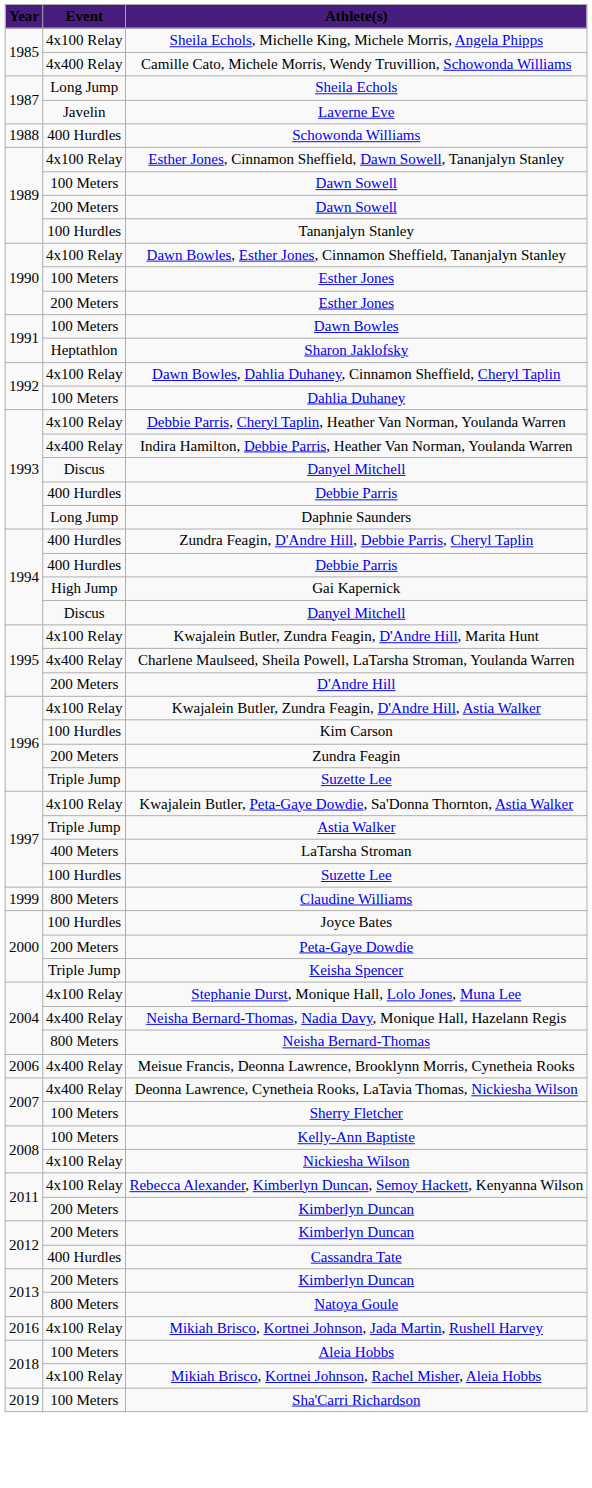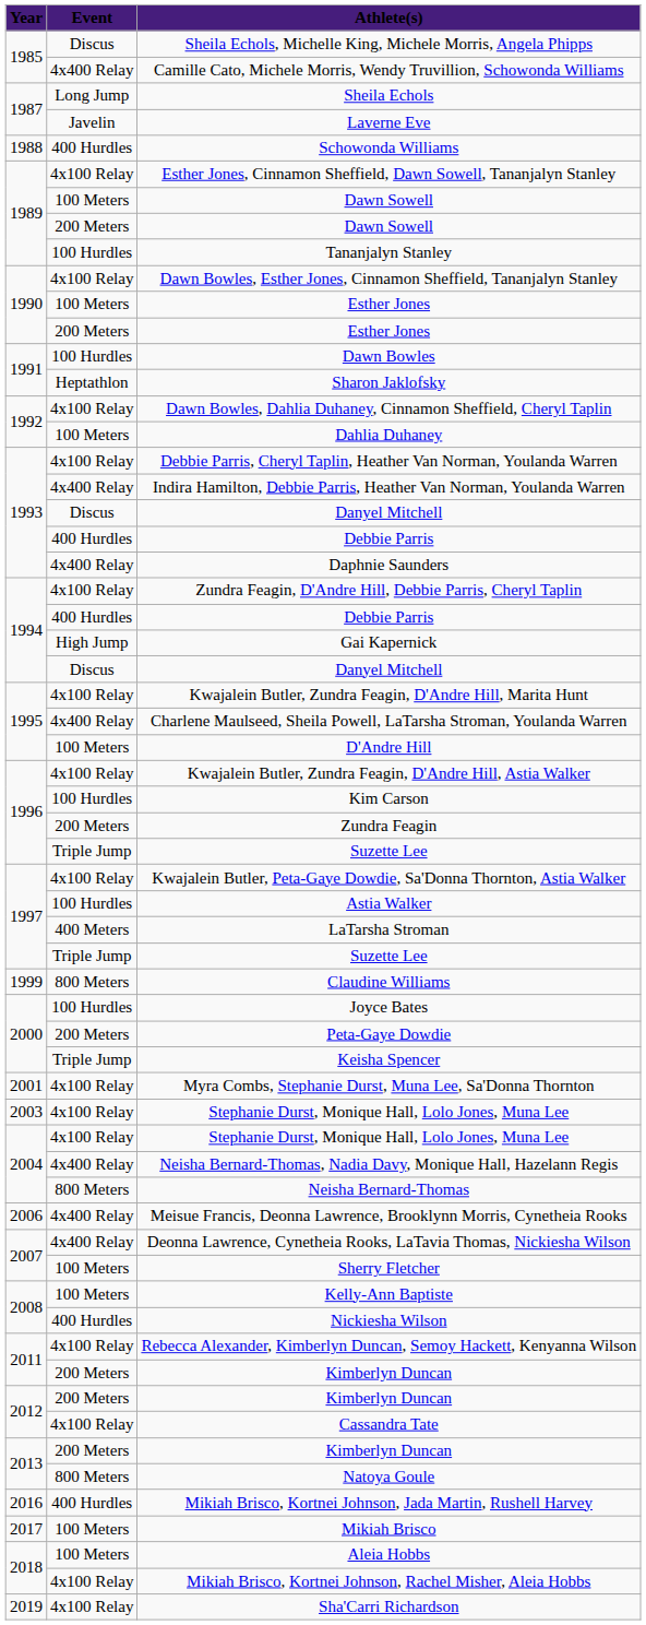 <table style="margin: 1em auto 1em auto" class="wikitable sortable">
 <tr>
 <th style="background:#461d7c;" align="center"><span>Year</span></th>
 <th style="background:#461d7c;" align="center"><span>Event</span></th>
 <th style="background:#461d7c;" align="center"><span>Athlete(s)</span></th>
 </tr>
 <tr style="text-align:center;">
 <td rowspan="2">1985</td>
-<td>4x100 Relay</td>
+<td>Discus</td>
 <td><a href='#'>Sheila Echols</a>, Michelle King, Michele Morris, <a href='#'>Angela Phipps</a></td>
 </tr>
 <tr style="text-align:center;">
 <td>4x400 Relay</td>
 <td>Camille Cato, Michele Morris, Wendy Truvillion, <a href='#'>Schowonda Williams</a></td>
 </tr>
 <tr style="text-align:center;">
 <td rowspan="2">1987</td>
 <td>Long Jump</td>
 <td><a href='#'>Sheila Echols</a></td>
 </tr>
 <tr style="text-align:center;">
 <td>Javelin</td>
 <td><a href='#'>Laverne Eve</a></td>
 </tr>
 <tr style="text-align:center;">
 <td>1988</td>
 <td>400 Hurdles</td>
 <td><a href='#'>Schowonda Williams</a></td>
 </tr>
 <tr style="text-align:center;">
 <td rowspan="4">1989</td>
 <td>4x100 Relay</td>
 <td><a href='#'>Esther Jones</a>, Cinnamon Sheffield, <a href='#'>Dawn Sowell</a>, Tananjalyn Stanley</td>
 </tr>
 <tr style="text-align:center;">
 <td>100 Meters</td>
 <td><a href='#'>Dawn Sowell</a></td>
 </tr>
 <tr style="text-align:center;">
 <td>200 Meters</td>
 <td><a href='#'>Dawn Sowell</a></td>
 </tr>
 <tr style="text-align:center;">
 <td>100 Hurdles</td>
 <td>Tananjalyn Stanley</td>
 </tr>
 <tr style="text-align:center;">
 <td rowspan="3">1990</td>
 <td>4x100 Relay</td>
 <td><a href='#'>Dawn Bowles</a>, <a href='#'>Esther Jones</a>, Cinnamon Sheffield, Tananjalyn Stanley</td>
 </tr>
 <tr style="text-align:center;">
 <td>100 Meters</td>
 <td><a href='#'>Esther Jones</a></td>
 </tr>
 <tr style="text-align:center;">
 <td>200 Meters</td>
 <td><a href='#'>Esther Jones</a></td>
 </tr>
 <tr style="text-align:center;">
 <td rowspan="2">1991</td>
-<td>100 Meters</td>
+<td>100 Hurdles</td>
 <td><a href='#'>Dawn Bowles</a></td>
 </tr>
 <tr style="text-align:center;">
 <td>Heptathlon</td>
 <td><a href='#'>Sharon Jaklofsky</a></td>
 </tr>
 <tr style="text-align:center;">
 <td rowspan="2">1992</td>
 <td>4x100 Relay</td>
 <td><a href='#'>Dawn Bowles</a>, <a href='#'>Dahlia Duhaney</a>, Cinnamon Sheffield, <a href='#'>Cheryl Taplin</a></td>
 </tr>
 <tr style="text-align:center;">
 <td>100 Meters</td>
 <td><a href='#'>Dahlia Duhaney</a></td>
 </tr>
 <tr style="text-align:center;">
 <td rowspan="5">1993</td>
 <td>4x100 Relay</td>
 <td><a href='#'>Debbie Parris</a>, <a href='#'>Cheryl Taplin</a>, Heather Van Norman, Youlanda Warren</td>
 </tr>
 <tr style="text-align:center;">
 <td>4x400 Relay</td>
 <td>Indira Hamilton, <a href='#'>Debbie Parris</a>, Heather Van Norman, Youlanda Warren</td>
 </tr>
 <tr style="text-align:center;">
 <td>Discus</td>
 <td><a href='#'>Danyel Mitchell</a></td>
 </tr>
 <tr style="text-align:center;">
 <td>400 Hurdles</td>
 <td><a href='#'>Debbie Parris</a></td>
 </tr>
 <tr style="text-align:center;">
-<td>Long Jump</td>
+<td>4x400 Relay</td>
 <td>Daphnie Saunders</td>
 </tr>
 <tr style="text-align:center;">
 <td rowspan="4">1994</td>
-<td>400 Hurdles</td>
+<td>4x100 Relay</td>
 <td>Zundra Feagin, <a href='#'>D'Andre Hill</a>, <a href='#'>Debbie Parris</a>, <a href='#'>Cheryl Taplin</a></td>
 </tr>
 <tr style="text-align:center;">
 <td>400 Hurdles</td>
 <td><a href='#'>Debbie Parris</a></td>
 </tr>
 <tr style="text-align:center;">
 <td>High Jump</td>
 <td>Gai Kapernick</td>
 </tr>
 <tr style="text-align:center;">
 <td>Discus</td>
 <td><a href='#'>Danyel Mitchell</a></td>
 </tr>
 <tr style="text-align:center;">
 <td rowspan="3">1995</td>
 <td>4x100 Relay</td>
 <td>Kwajalein Butler, Zundra Feagin, <a href='#'>D'Andre Hill</a>, Marita Hunt</td>
 </tr>
 <tr style="text-align:center;">
 <td>4x400 Relay</td>
 <td>Charlene Maulseed, Sheila Powell, LaTarsha Stroman, Youlanda Warren</td>
 </tr>
 <tr style="text-align:center;">
-<td>200 Meters</td>
+<td>100 Meters</td>
 <td><a href='#'>D'Andre Hill</a></td>
 </tr>
 <tr style="text-align:center;">
 <td rowspan="4">1996</td>
 <td>4x100 Relay</td>
 <td>Kwajalein Butler, Zundra Feagin, <a href='#'>D'Andre Hill</a>, <a href='#'>Astia Walker</a></td>
 </tr>
 <tr style="text-align:center;">
 <td>100 Hurdles</td>
 <td>Kim Carson</td>
 </tr>
 <tr style="text-align:center;">
 <td>200 Meters</td>
 <td>Zundra Feagin</td>
 </tr>
 <tr style="text-align:center;">
 <td>Triple Jump</td>
 <td><a href='#'>Suzette Lee</a></td>
 </tr>
 <tr style="text-align:center;">
 <td rowspan="4">1997</td>
 <td>4x100 Relay</td>
 <td>Kwajalein Butler, <a href='#'>Peta-Gaye Dowdie</a>, Sa'Donna Thornton, <a href='#'>Astia Walker</a></td>
 </tr>
 <tr style="text-align:center;">
-<td>Triple Jump</td>
+<td>100 Hurdles</td>
 <td><a href='#'>Astia Walker</a></td>
 </tr>
 <tr style="text-align:center;">
 <td>400 Meters</td>
 <td>LaTarsha Stroman</td>
 </tr>
 <tr style="text-align:center;">
-<td>100 Hurdles</td>
+<td>Triple Jump</td>
 <td><a href='#'>Suzette Lee</a></td>
 </tr>
 <tr style="text-align:center;">
 <td>1999</td>
 <td>800 Meters</td>
 <td><a href='#'>Claudine Williams</a></td>
 </tr>
 <tr style="text-align:center;">
 <td rowspan="3">2000</td>
 <td>100 Hurdles</td>
 <td>Joyce Bates</td>
 </tr>
 <tr style="text-align:center;">
 <td>200 Meters</td>
 <td><a href='#'>Peta-Gaye Dowdie</a></td>
 </tr>
 <tr style="text-align:center;">
 <td>Triple Jump</td>
 <td><a href='#'>Keisha Spencer</a></td>
+</tr>
+<tr style="text-align:center;">
+<td>2001</td>
+<td>4x100 Relay</td>
+<td>Myra Combs, <a href='#'>Stephanie Durst</a>, <a href='#'>Muna Lee</a>, Sa'Donna Thornton</td>
+</tr>
+<tr style="text-align:center;">
+<td>2003</td>
+<td>4x100 Relay</td>
+<td><a href='#'>Stephanie Durst</a>, Monique Hall, <a href='#'>Lolo Jones</a>, <a href='#'>Muna Lee</a></td>
 </tr>
 <tr style="text-align:center;">
 <td rowspan="3">2004</td>
 <td>4x100 Relay</td>
 <td><a href='#'>Stephanie Durst</a>, Monique Hall, <a href='#'>Lolo Jones</a>, <a href='#'>Muna Lee</a></td>
 </tr>
 <tr style="text-align:center;">
 <td>4x400 Relay</td>
 <td><a href='#'>Neisha Bernard-Thomas</a>, <a href='#'>Nadia Davy</a>, Monique Hall, Hazelann Regis</td>
 </tr>
 <tr style="text-align:center;">
 <td>800 Meters</td>
 <td><a href='#'>Neisha Bernard-Thomas</a></td>
 </tr>
 <tr style="text-align:center;">
 <td>2006</td>
 <td>4x400 Relay</td>
 <td>Meisue Francis, Deonna Lawrence, Brooklynn Morris, Cynetheia Rooks</td>
 </tr>
 <tr style="text-align:center;">
 <td rowspan="2">2007</td>
 <td>4x400 Relay</td>
 <td>Deonna Lawrence, Cynetheia Rooks, LaTavia Thomas, <a href='#'>Nickiesha Wilson</a></td>
 </tr>
 <tr style="text-align:center;">
 <td>100 Meters</td>
 <td><a href='#'>Sherry Fletcher</a></td>
 </tr>
 <tr style="text-align:center;">
 <td rowspan="2">2008</td>
 <td>100 Meters</td>
 <td><a href='#'>Kelly-Ann Baptiste</a></td>
 </tr>
 <tr style="text-align:center;">
-<td>4x100 Relay</td>
+<td>400 Hurdles</td>
 <td><a href='#'>Nickiesha Wilson</a></td>
 </tr>
 <tr style="text-align:center;">
 <td rowspan="2">2011</td>
 <td>4x100 Relay</td>
 <td><a href='#'>Rebecca Alexander</a>, <a href='#'>Kimberlyn Duncan</a>, <a href='#'>Semoy Hackett</a>, Kenyanna Wilson</td>
 </tr>
 <tr style="text-align:center;">
 <td>200 Meters</td>
 <td><a href='#'>Kimberlyn Duncan</a></td>
 </tr>
 <tr style="text-align:center;">
 <td rowspan="2">2012</td>
 <td>200 Meters</td>
 <td><a href='#'>Kimberlyn Duncan</a></td>
 </tr>
 <tr style="text-align:center;">
-<td>400 Hurdles</td>
+<td>4x100 Relay</td>
 <td><a href='#'>Cassandra Tate</a></td>
 </tr>
 <tr style="text-align:center;">
 <td rowspan="2">2013</td>
 <td>200 Meters</td>
 <td><a href='#'>Kimberlyn Duncan</a></td>
 </tr>
 <tr style="text-align:center;">
 <td>800 Meters</td>
 <td><a href='#'>Natoya Goule</a></td>
 </tr>
 <tr style="text-align:center;">
 <td>2016</td>
-<td>4x100 Relay</td>
+<td>400 Hurdles</td>
 <td><a href='#'>Mikiah Brisco</a>, <a href='#'>Kortnei Johnson</a>, <a href='#'>Jada Martin</a>, <a href='#'>Rushell Harvey</a></td>
+</tr>
+<tr style="text-align:center;">
+<td>2017</td>
+<td>100 Meters</td>
+<td><a href='#'>Mikiah Brisco</a></td>
 </tr>
 <tr style="text-align:center;">
 <td rowspan="2">2018</td>
 <td>100 Meters</td>
 <td><a href='#'>Aleia Hobbs</a></td>
 </tr>
 <tr style="text-align:center;">
 <td>4x100 Relay</td>
 <td><a href='#'>Mikiah Brisco</a>, <a href='#'>Kortnei Johnson</a>, <a href='#'>Rachel Misher</a>, <a href='#'>Aleia Hobbs</a></td>
 </tr>
 <tr style="text-align:center;">
 <td>2019</td>
-<td>100 Meters</td>
+<td>4x100 Relay</td>
 <td><a href='#'>Sha'Carri Richardson</a></td>
 </tr>
 </table>
